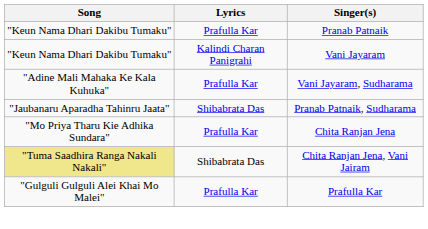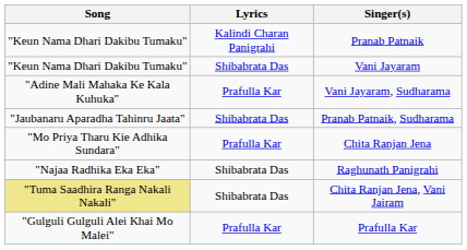 <table class="wikitable sortable" style="text-align:center;">
 <tr>
 <th>Song</th>
 <th>Lyrics</th>
 <th>Singer(s)</th>
 </tr>
 <tr>
 <td>"Keun Nama Dhari Dakibu Tumaku"</td>
-<td><a href='#'>Prafulla Kar</a></td>
+<td><a href='#'>Kalindi Charan Panigrahi</a></td>
 <td><a href='#'>Pranab Patnaik</a></td>
 </tr>
 <tr>
 <td>"Keun Nama Dhari Dakibu Tumaku"</td>
-<td><a href='#'>Kalindi Charan Panigrahi</a></td>
+<td><a href='#'>Shibabrata Das</a></td>
 <td><a href='#'>Vani Jayaram</a></td>
 </tr>
 <tr>
 <td>"Adine Mali Mahaka Ke Kala Kuhuka"</td>
 <td><a href='#'>Prafulla Kar</a></td>
 <td><a href='#'>Vani Jayaram</a>, <a href='#'>Sudharama</a></td>
 </tr>
 <tr>
 <td>"Jaubanaru Aparadha Tahinru Jaata"</td>
 <td><a href='#'>Shibabrata Das</a></td>
 <td><a href='#'>Pranab Patnaik</a>, <a href='#'>Sudharama</a></td>
 </tr>
 <tr>
 <td>"Mo Priya Tharu Kie Adhika Sundara"</td>
 <td><a href='#'>Prafulla Kar</a></td>
 <td><a href='#'>Chita Ranjan Jena</a></td>
 </tr>
 <tr>
+<td>"Najaa Radhika Eka Eka"</td>
+<td>Shibabrata Das</td>
+<td><a href='#'>Raghunath Panigrahi</a></td>
+</tr>
+<tr>
 <td style="background: khaki;">"Tuma Saadhira Ranga Nakali Nakali"</td>
 <td>Shibabrata Das</td>
 <td><a href='#'>Chita Ranjan Jena</a>, <a href='#'>Vani Jairam</a></td>
 </tr>
 <tr>
 <td>"Gulguli Gulguli Alei Khai Mo Malei"</td>
 <td><a href='#'>Prafulla Kar</a></td>
 <td><a href='#'>Prafulla Kar</a></td>
 </tr>
 </table>
